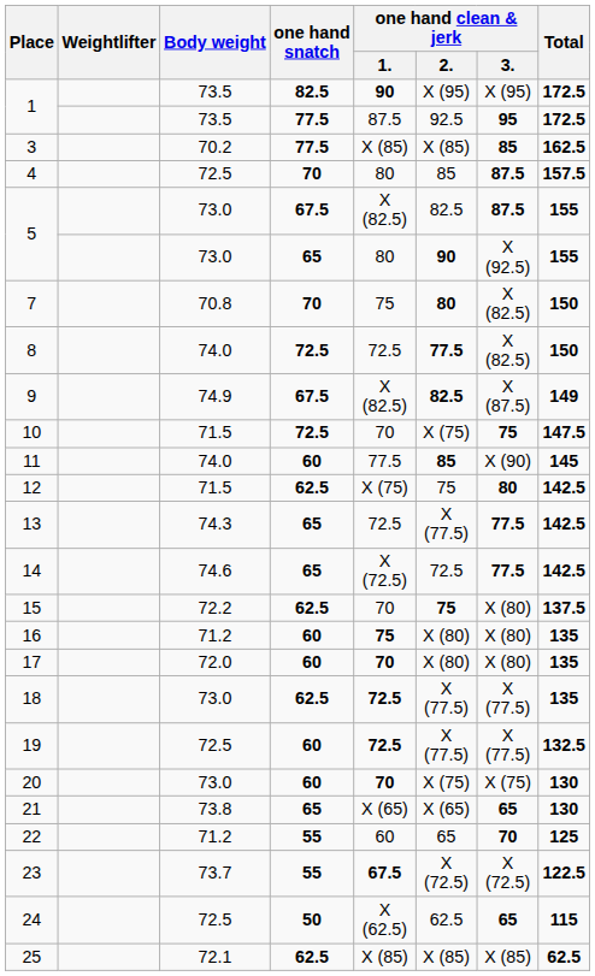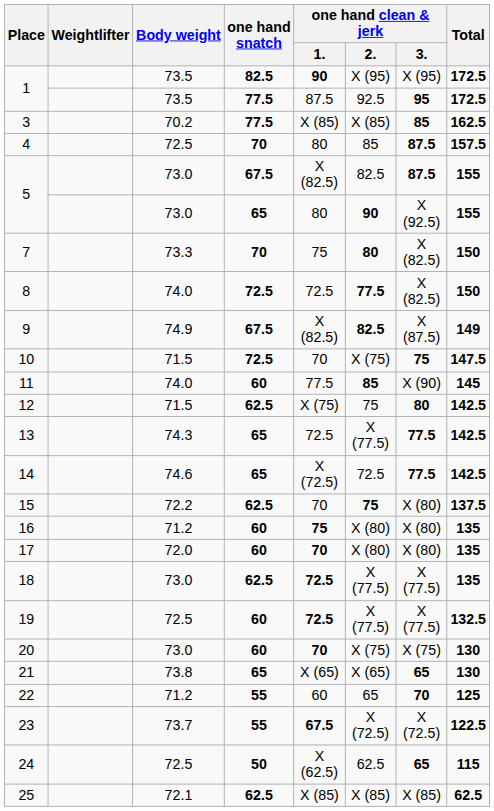 <table class=wikitable style="text-align:center">
 <tr>
 <th rowspan=2>Place</th>
 <th rowspan=2>Weightlifter</th>
 <th rowspan=2><a href='#'>Body weight</a></th>
 <th rowspan=2>one hand<br><a href='#'>snatch</a></th>
 <th colspan=3>one hand <a href='#'>clean & jerk</a></th>
 <th rowspan=2>Total</th>
 </tr>
 <tr>
 <th align=center width=50>1.</th>
 <th align=center width=50>2.</th>
 <th align=center width=50>3.</th>
 </tr>
 <tr>
 <td rowspan=2>1</td>
 <td align=left></td>
 <td>73.5</td>
 <td><strong>82.5</strong></td>
 <td><strong>90</strong></td>
 <td>X (95)</td>
 <td>X (95)</td>
 <td><strong>172.5</strong></td>
 </tr>
 <tr>
 <td align=left></td>
 <td>73.5</td>
 <td><strong>77.5</strong></td>
 <td>87.5</td>
 <td>92.5</td>
 <td><strong>95</strong></td>
 <td><strong>172.5</strong></td>
 </tr>
 <tr>
 <td>3</td>
 <td align=left></td>
 <td>70.2</td>
 <td><strong>77.5</strong></td>
 <td>X (85)</td>
 <td>X (85)</td>
 <td><strong>85</strong></td>
 <td><strong>162.5</strong></td>
 </tr>
 <tr>
 <td>4</td>
 <td align=left></td>
 <td>72.5</td>
 <td><strong>70</strong></td>
 <td>80</td>
 <td>85</td>
 <td><strong>87.5</strong></td>
 <td><strong>157.5</strong></td>
 </tr>
 <tr>
 <td rowspan=2>5</td>
 <td align=left></td>
 <td>73.0</td>
 <td><strong>67.5</strong></td>
 <td>X (82.5)</td>
 <td>82.5</td>
 <td><strong>87.5</strong></td>
 <td><strong>155</strong></td>
 </tr>
 <tr>
 <td align=left></td>
 <td>73.0</td>
 <td><strong>65</strong></td>
 <td>80</td>
 <td><strong>90</strong></td>
 <td>X (92.5)</td>
 <td><strong>155</strong></td>
 </tr>
 <tr>
 <td>7</td>
 <td align=left></td>
-<td>70.8</td>
+<td>73.3</td>
 <td><strong>70</strong></td>
 <td>75</td>
 <td><strong>80</strong></td>
 <td>X (82.5)</td>
 <td><strong>150</strong></td>
 </tr>
 <tr>
 <td>8</td>
 <td align=left></td>
 <td>74.0</td>
 <td><strong>72.5</strong></td>
 <td>72.5</td>
 <td><strong>77.5</strong></td>
 <td>X (82.5)</td>
 <td><strong>150</strong></td>
 </tr>
 <tr>
 <td>9</td>
 <td align=left></td>
 <td>74.9</td>
 <td><strong>67.5</strong></td>
 <td>X (82.5)</td>
 <td><strong>82.5</strong></td>
 <td>X (87.5)</td>
 <td><strong>149</strong></td>
 </tr>
 <tr>
 <td>10</td>
 <td align=left></td>
 <td>71.5</td>
 <td><strong>72.5</strong></td>
 <td>70</td>
 <td>X (75)</td>
 <td><strong>75</strong></td>
 <td><strong>147.5</strong></td>
 </tr>
 <tr>
 <td>11</td>
 <td align=left></td>
 <td>74.0</td>
 <td><strong>60</strong></td>
 <td>77.5</td>
 <td><strong>85</strong></td>
 <td>X (90)</td>
 <td><strong>145</strong></td>
 </tr>
 <tr>
 <td>12</td>
 <td align=left></td>
 <td>71.5</td>
 <td><strong>62.5</strong></td>
 <td>X (75)</td>
 <td>75</td>
 <td><strong>80</strong></td>
 <td><strong>142.5</strong></td>
 </tr>
 <tr>
 <td>13</td>
 <td align=left></td>
 <td>74.3</td>
 <td><strong>65</strong></td>
 <td>72.5</td>
 <td>X (77.5)</td>
 <td><strong>77.5</strong></td>
 <td><strong>142.5</strong></td>
 </tr>
 <tr>
 <td>14</td>
 <td align=left></td>
 <td>74.6</td>
 <td><strong>65</strong></td>
 <td>X (72.5)</td>
 <td>72.5</td>
 <td><strong>77.5</strong></td>
 <td><strong>142.5</strong></td>
 </tr>
 <tr>
 <td>15</td>
 <td align=left></td>
 <td>72.2</td>
 <td><strong>62.5</strong></td>
 <td>70</td>
 <td><strong>75</strong></td>
 <td>X (80)</td>
 <td><strong>137.5</strong></td>
 </tr>
 <tr>
 <td>16</td>
 <td align=left></td>
 <td>71.2</td>
 <td><strong>60</strong></td>
 <td><strong>75</strong></td>
 <td>X (80)</td>
 <td>X (80)</td>
 <td><strong>135</strong></td>
 </tr>
 <tr>
 <td>17</td>
 <td align=left></td>
 <td>72.0</td>
 <td><strong>60</strong></td>
 <td><strong>70</strong></td>
 <td>X (80)</td>
 <td>X (80)</td>
 <td><strong>135</strong></td>
 </tr>
 <tr>
 <td>18</td>
 <td align=left></td>
 <td>73.0</td>
 <td><strong>62.5</strong></td>
 <td><strong>72.5</strong></td>
 <td>X (77.5)</td>
 <td>X (77.5)</td>
 <td><strong>135</strong></td>
 </tr>
 <tr>
 <td>19</td>
 <td align=left></td>
 <td>72.5</td>
 <td><strong>60</strong></td>
 <td><strong>72.5</strong></td>
 <td>X (77.5)</td>
 <td>X (77.5)</td>
 <td><strong>132.5</strong></td>
 </tr>
 <tr>
 <td>20</td>
 <td align=left></td>
 <td>73.0</td>
 <td><strong>60</strong></td>
 <td><strong>70</strong></td>
 <td>X (75)</td>
 <td>X (75)</td>
 <td><strong>130</strong></td>
 </tr>
 <tr>
 <td>21</td>
 <td align=left></td>
 <td>73.8</td>
 <td><strong>65</strong></td>
 <td>X (65)</td>
 <td>X (65)</td>
 <td><strong>65</strong></td>
 <td><strong>130</strong></td>
 </tr>
 <tr>
 <td>22</td>
 <td align=left></td>
 <td>71.2</td>
 <td><strong>55</strong></td>
 <td>60</td>
 <td>65</td>
 <td><strong>70</strong></td>
 <td><strong>125</strong></td>
 </tr>
 <tr>
 <td>23</td>
 <td align=left></td>
 <td>73.7</td>
 <td><strong>55</strong></td>
 <td><strong>67.5</strong></td>
 <td>X (72.5)</td>
 <td>X (72.5)</td>
 <td><strong>122.5</strong></td>
 </tr>
 <tr>
 <td>24</td>
 <td align=left></td>
 <td>72.5</td>
 <td><strong>50</strong></td>
 <td>X (62.5)</td>
 <td>62.5</td>
 <td><strong>65</strong></td>
 <td><strong>115</strong></td>
 </tr>
 <tr>
 <td>25</td>
 <td align=left></td>
 <td>72.1</td>
 <td><strong>62.5</strong></td>
 <td>X (85)</td>
 <td>X (85)</td>
 <td>X (85)</td>
 <td><strong>62.5</strong></td>
 </tr>
 </table>
